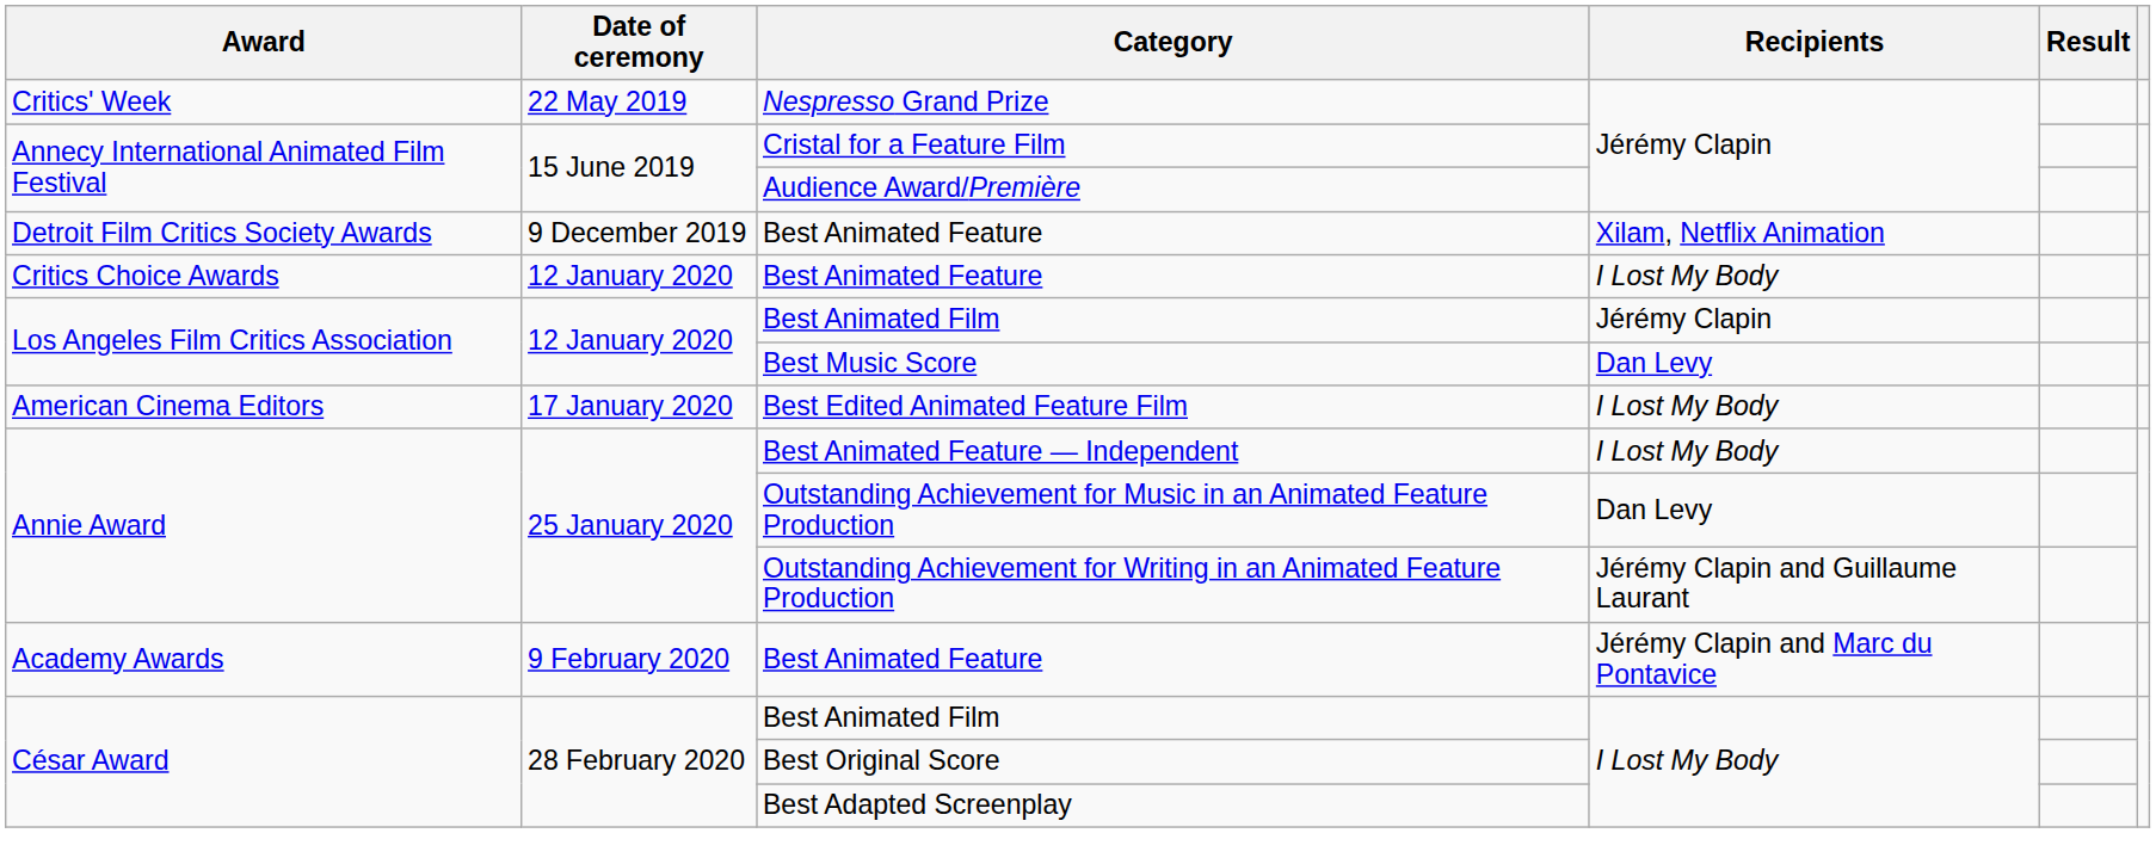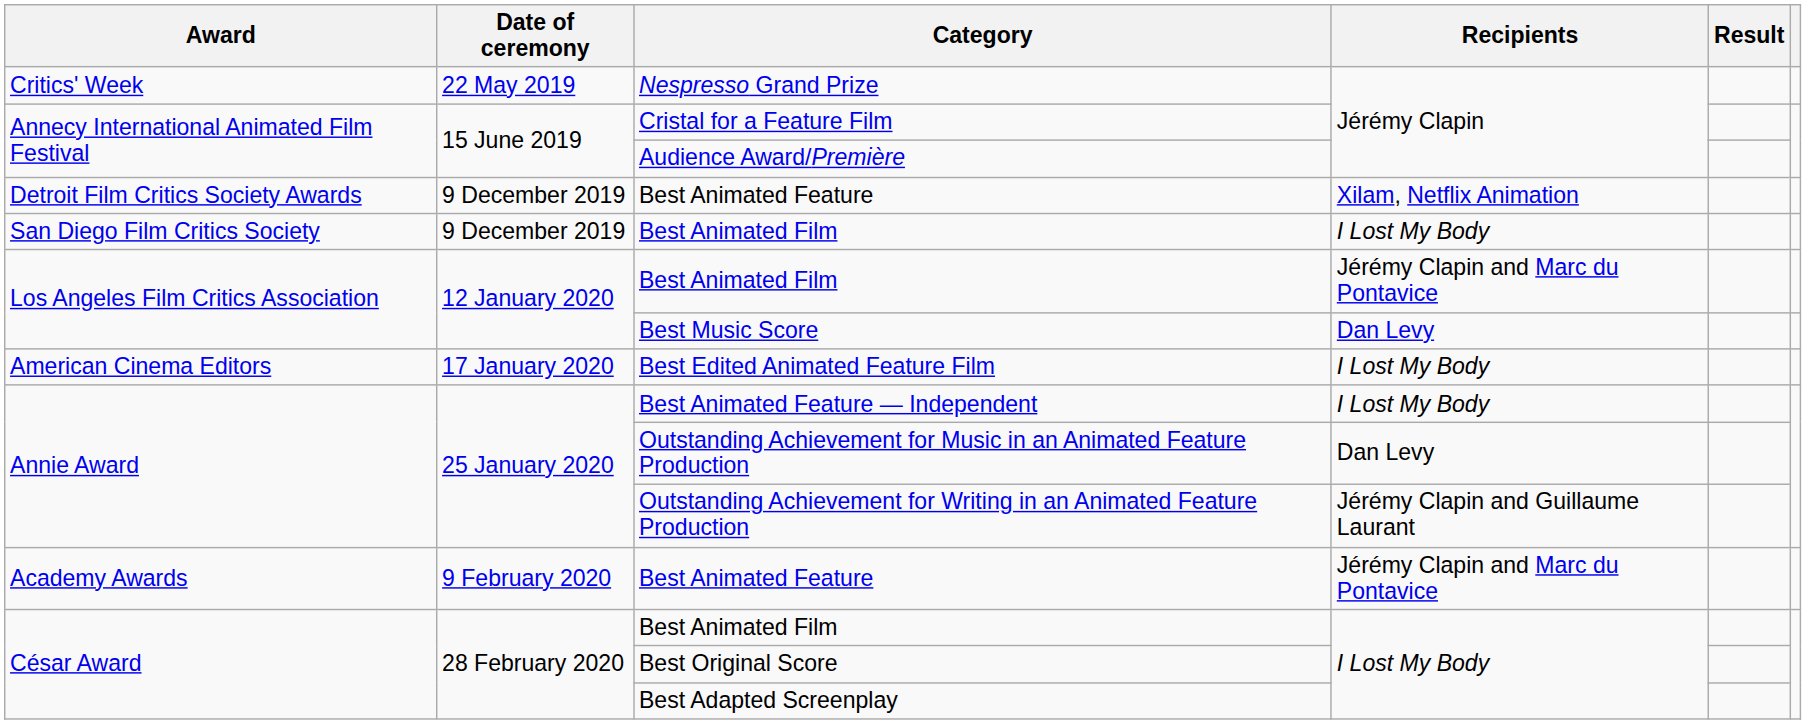 <table class="wikitable sortable plainrowheaders">
 <tr>
 <th scope="col">Award</th>
 <th scope="col">Date of ceremony</th>
 <th scope="col">Category</th>
 <th scope="col">Recipients</th>
 <th scope="col">Result</th>
 <th scope="col" class="unsortable"></th>
 </tr>
 <tr>
 <td><a href='#'>Critics' Week</a></td>
 <td><a href='#'>22 May 2019</a></td>
 <td><a href='#'><em>Nespresso</em> Grand Prize</a></td>
 <td rowspan=3>Jérémy Clapin</td>
 <td></td>
 <td align=center></td>
 </tr>
 <tr>
 <td rowspan=2><a href='#'>Annecy International Animated Film Festival</a></td>
 <td rowspan=2>15 June 2019</td>
 <td><a href='#'>Cristal for a Feature Film</a></td>
 <td></td>
 <td rowspan=2 align=center></td>
 </tr>
 <tr>
 <td><a href='#'>Audience Award/<em>Première</em></a></td>
 <td></td>
 </tr>
 <tr>
 <td><a href='#'>Detroit Film Critics Society Awards</a></td>
 <td>9 December 2019</td>
 <td>Best Animated Feature</td>
 <td><a href='#'>Xilam</a>, <a href='#'>Netflix Animation</a></td>
 <td></td>
 <td align=center></td>
 </tr>
 <tr>
-<td><a href='#'>Critics Choice Awards</a></td>
-<td><a href='#'>12 January 2020</a></td>
-<td><a href='#'>Best Animated Feature</a></td>
+<td><a href='#'>San Diego Film Critics Society</a></td>
+<td>9 December 2019</td>
+<td><a href='#'>Best Animated Film</a></td>
 <td><em>I Lost My Body</em></td>
 <td></td>
 <td align=center></td>
 </tr>
 <tr>
 <td rowspan="2"><a href='#'>Los Angeles Film Critics Association</a></td>
 <td rowspan="2"><a href='#'>12 January 2020</a></td>
 <td><a href='#'>Best Animated Film</a></td>
-<td>Jérémy Clapin</td>
+<td>Jérémy Clapin and <a href='#'>Marc du Pontavice</a></td>
 <td></td>
 <td></td>
 </tr>
 <tr>
 <td><a href='#'>Best Music Score</a></td>
 <td><a href='#'>Dan Levy</a></td>
 <td></td>
 <td></td>
 </tr>
 <tr>
 <td><a href='#'>American Cinema Editors</a></td>
 <td><a href='#'>17 January 2020</a></td>
 <td><a href='#'>Best Edited Animated Feature Film</a></td>
 <td><em>I Lost My Body</em></td>
 <td></td>
 <td align=center></td>
 </tr>
 <tr>
 <td rowspan="3"><a href='#'>Annie Award</a></td>
 <td rowspan="3"><a href='#'>25 January 2020</a></td>
 <td><a href='#'>Best Animated Feature — Independent</a></td>
 <td><em>I Lost My Body</em></td>
 <td></td>
 <td rowspan="3" align="center"></td>
 </tr>
 <tr>
 <td><a href='#'>Outstanding Achievement for Music in an Animated Feature Production</a></td>
 <td>Dan Levy</td>
 <td></td>
 </tr>
 <tr>
 <td><a href='#'>Outstanding Achievement for Writing in an Animated Feature Production</a></td>
 <td>Jérémy Clapin and Guillaume Laurant</td>
 <td></td>
 </tr>
 <tr>
 <td><a href='#'>Academy Awards</a></td>
 <td><a href='#'>9 February 2020</a></td>
 <td><a href='#'>Best Animated Feature</a></td>
 <td>Jérémy Clapin and <a href='#'>Marc du Pontavice</a></td>
 <td></td>
 <td align=center></td>
 </tr>
 <tr>
 <td rowspan="3"><a href='#'>César Award</a></td>
 <td rowspan="3">28 February 2020</td>
 <td>Best Animated Film</td>
 <td rowspan="3"><em>I Lost My Body</em></td>
 <td></td>
 <td rowspan="3"></td>
 </tr>
 <tr>
 <td>Best Original Score</td>
 <td></td>
 </tr>
 <tr>
 <td>Best Adapted Screenplay</td>
 <td></td>
 </tr>
 </table>
